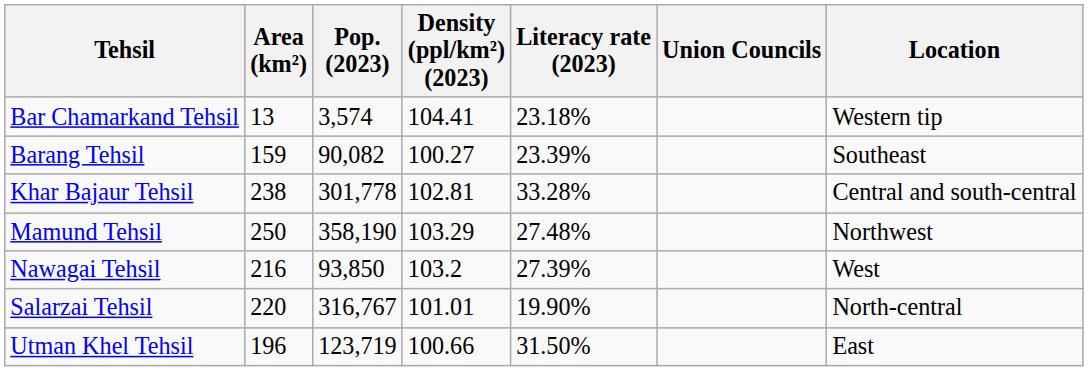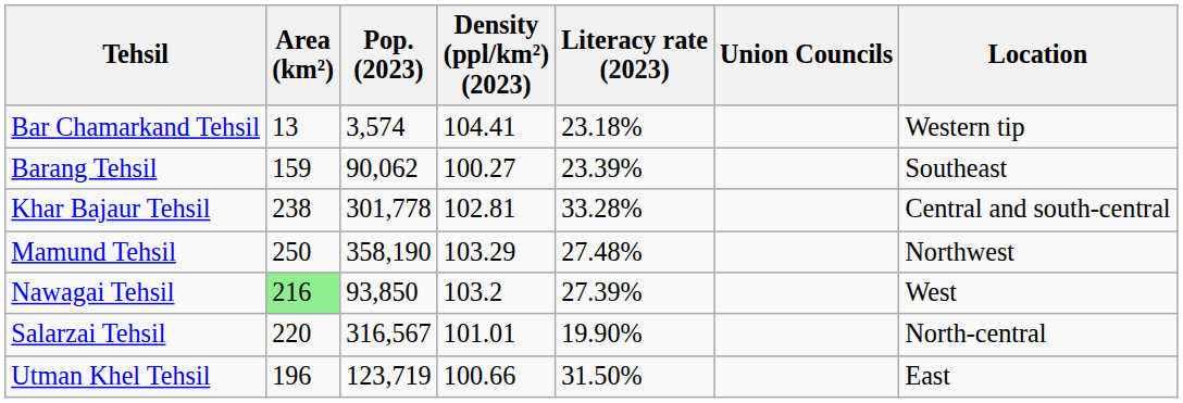 <table class="wikitable sortable static-row-numbers static-row-header-hash">
 <tr>
 <th>Tehsil</th>
 <th>Area<br>(km²)</th>
 <th>Pop.<br>(2023)</th>
 <th>Density<br>(ppl/km²)<br>(2023)</th>
 <th>Literacy rate<br>(2023)</th>
 <th>Union Councils</th>
 <th>Location</th>
 </tr>
 <tr>
 <td><a href='#'>Bar Chamarkand Tehsil</a></td>
 <td>13</td>
 <td>3,574</td>
 <td>104.41</td>
 <td>23.18%</td>
 <td></td>
 <td>Western tip</td>
 </tr>
 <tr>
 <td><a href='#'>Barang Tehsil</a></td>
 <td>159</td>
-<td>90,082</td>
+<td>90,062</td>
 <td>100.27</td>
 <td>23.39%</td>
 <td></td>
 <td>Southeast</td>
 </tr>
 <tr>
 <td><a href='#'>Khar Bajaur Tehsil</a></td>
 <td>238</td>
 <td>301,778</td>
 <td>102.81</td>
 <td>33.28%</td>
 <td></td>
 <td>Central and south-central</td>
 </tr>
 <tr>
 <td><a href='#'>Mamund Tehsil</a></td>
 <td>250</td>
 <td>358,190</td>
 <td>103.29</td>
 <td>27.48%</td>
 <td></td>
 <td>Northwest</td>
 </tr>
 <tr>
 <td><a href='#'>Nawagai Tehsil</a></td>
-<td>216</td>
+<td style="background: lightgreen;">216</td>
 <td>93,850</td>
 <td>103.2</td>
 <td>27.39%</td>
 <td></td>
 <td>West</td>
 </tr>
 <tr>
 <td><a href='#'>Salarzai Tehsil</a></td>
 <td>220</td>
-<td>316,767</td>
+<td>316,567</td>
 <td>101.01</td>
 <td>19.90%</td>
 <td></td>
 <td>North-central</td>
 </tr>
 <tr>
 <td><a href='#'>Utman Khel Tehsil</a></td>
 <td>196</td>
 <td>123,719</td>
 <td>100.66</td>
 <td>31.50%</td>
 <td></td>
 <td>East</td>
 </tr>
 </table>
